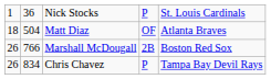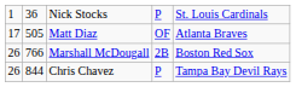 <table class="wikitable">
 <tr>
 <td>1</td>
 <td>36</td>
 <td>Nick Stocks</td>
 <td><a href='#'>P</a></td>
 <td><a href='#'>St. Louis Cardinals</a></td>
 </tr>
 <tr>
-<td>18</td>
-<td>504</td>
+<td>17</td>
+<td>505</td>
 <td><a href='#'>Matt Diaz</a></td>
 <td><a href='#'>OF</a></td>
 <td><a href='#'>Atlanta Braves</a></td>
 </tr>
 <tr>
 <td>26</td>
 <td>766</td>
 <td><a href='#'>Marshall McDougall</a></td>
 <td><a href='#'>2B</a></td>
 <td><a href='#'>Boston Red Sox</a></td>
 </tr>
 <tr>
 <td>26</td>
-<td>834</td>
+<td>844</td>
 <td>Chris Chavez</td>
 <td><a href='#'>P</a></td>
 <td><a href='#'>Tampa Bay Devil Rays</a></td>
 </tr>
 </table>
